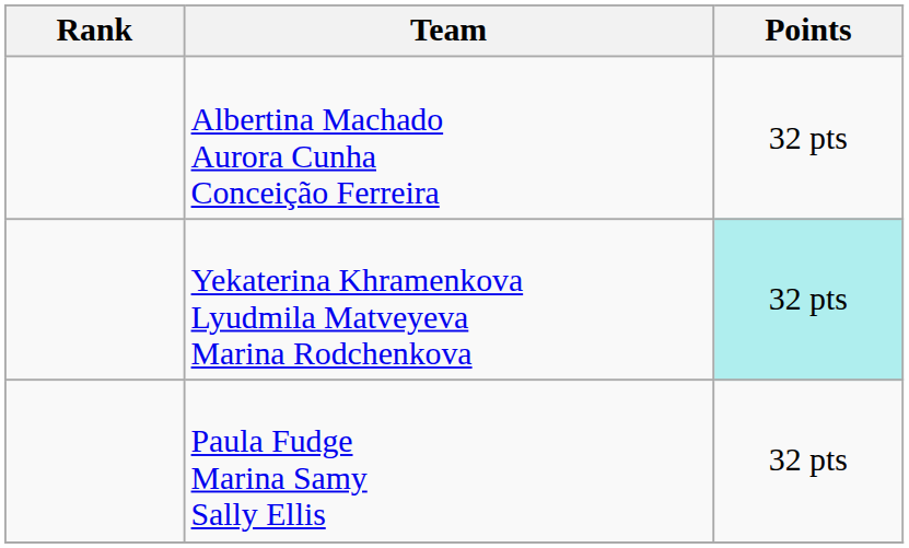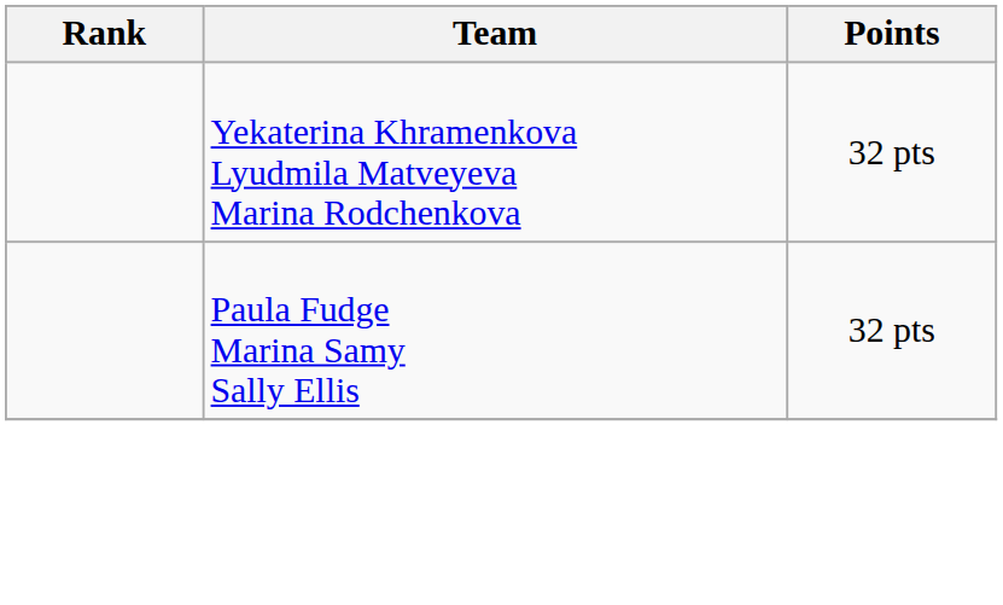 <table class="wikitable" style="text-align:center;" width="50%">
 <tr>
 <th width=10%>Rank</th>
 <th width=30%>Team</th>
 <th width=10%>Points</th>
 </tr>
 <tr>
 <td></td>
-<td align=left><br><a href='#'>Albertina Machado</a><br><a href='#'>Aurora Cunha</a><br><a href='#'>Conceição Ferreira</a></td>
+<td align=left><br><a href='#'>Yekaterina Khramenkova</a><br><a href='#'>Lyudmila Matveyeva</a><br><a href='#'>Marina Rodchenkova</a></td>
 <td>32 pts</td>
-</tr>
-<tr>
-<td></td>
-<td align=left><br><a href='#'>Yekaterina Khramenkova</a><br><a href='#'>Lyudmila Matveyeva</a><br><a href='#'>Marina Rodchenkova</a></td>
-<td style="background: paleturquoise;">32 pts</td>
 </tr>
 <tr>
 <td></td>
 <td align=left><br><a href='#'>Paula Fudge</a><br><a href='#'>Marina Samy</a><br><a href='#'>Sally Ellis</a></td>
 <td>32 pts</td>
 </tr>
 <tr>
 </tr>
 </table>
